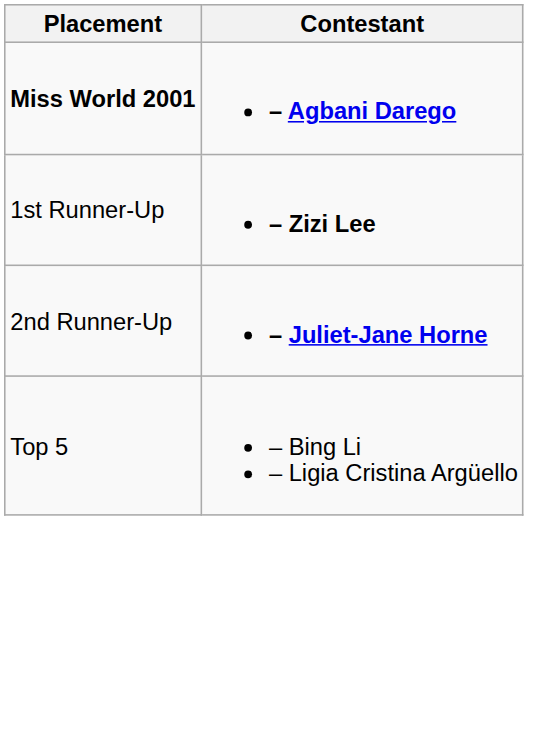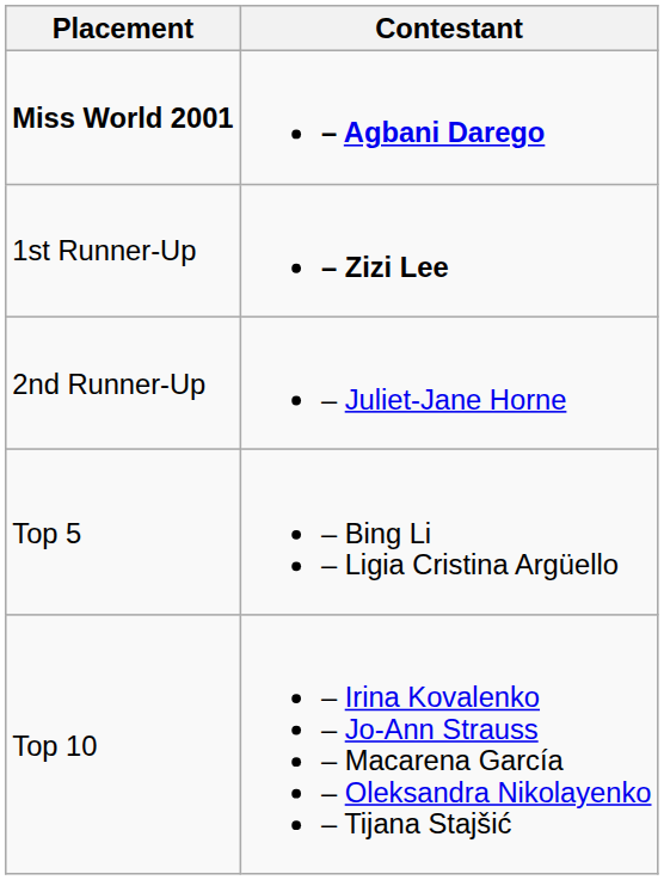 <table class="wikitable sortable" style="font-size:95%;">
 <tr>
 <th>Placement</th>
 <th>Contestant</th>
 </tr>
 <tr>
 <td><strong>Miss World 2001</strong></td>
 <td><br><ul><li><strong> – <a href='#'>Agbani Darego</a></strong></li></ul></td>
 </tr>
 <tr>
 <td>1st Runner-Up</td>
 <td><strong><br><ul><li> – Zizi Lee</li></ul></strong></td>
 </tr>
 <tr>
 <td>2nd Runner-Up</td>
-<td><strong><br><ul><li> – <a href='#'>Juliet-Jane Horne</a></li></ul></strong></td>
+<td><br><ul><li> – <a href='#'>Juliet-Jane Horne</a></li></ul></td>
 </tr>
 <tr>
 <td>Top 5</td>
 <td><br><ul><li> – Bing Li</li><li> – Ligia Cristina Argüello</li></ul></td>
 </tr>
+<tr>
+<td>Top 10</td>
+<td><br><ul><li> – <a href='#'>Irina Kovalenko</a></li><li> – <a href='#'>Jo-Ann Strauss</a></li><li> – Macarena García</li><li> – <a href='#'>Oleksandra Nikolayenko</a></li><li> – Tijana Stajšić</li></ul></td>
+</tr>
 </table>
